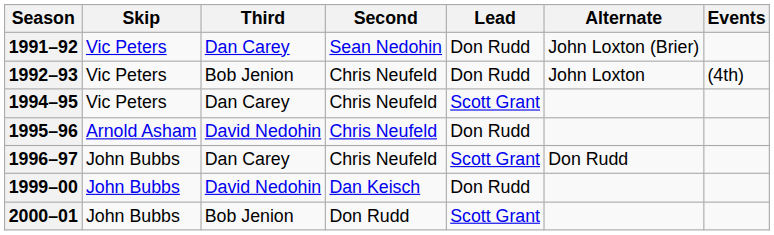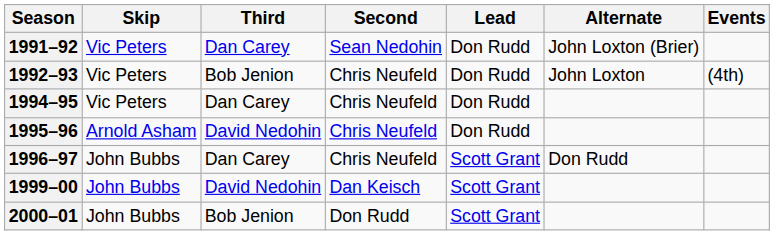 <table class="wikitable">
 <tr>
 <th scope="col">Season</th>
 <th scope="col">Skip</th>
 <th scope="col">Third</th>
 <th scope="col">Second</th>
 <th scope="col">Lead</th>
 <th scope="col">Alternate</th>
 <th scope="col">Events</th>
 </tr>
 <tr>
 <th scope="row">1991–92</th>
 <td><a href='#'>Vic Peters</a></td>
 <td><a href='#'>Dan Carey</a></td>
 <td><a href='#'>Sean Nedohin</a></td>
 <td>Don Rudd</td>
 <td>John Loxton (Brier)</td>
 <td> <br> </td>
 </tr>
 <tr>
 <th scope="row">1992–93</th>
 <td>Vic Peters</td>
 <td>Bob Jenion</td>
 <td>Chris Neufeld</td>
 <td>Don Rudd</td>
 <td>John Loxton</td>
 <td> (4th)</td>
 </tr>
 <tr>
 <th scope="row">1994–95</th>
 <td>Vic Peters</td>
 <td>Dan Carey</td>
 <td>Chris Neufeld</td>
-<td><a href='#'>Scott Grant</a></td>
+<td>Don Rudd</td>
 <td></td>
 <td></td>
 </tr>
 <tr>
 <th scope="row">1995–96</th>
 <td><a href='#'>Arnold Asham</a></td>
 <td><a href='#'>David Nedohin</a></td>
 <td><a href='#'>Chris Neufeld</a></td>
 <td>Don Rudd</td>
 <td></td>
 <td></td>
 </tr>
 <tr>
 <th scope="row">1996–97</th>
 <td>John Bubbs</td>
 <td>Dan Carey</td>
 <td>Chris Neufeld</td>
 <td><a href='#'>Scott Grant</a></td>
 <td>Don Rudd</td>
 <td> </td>
 </tr>
 <tr>
 <th scope="row">1999–00</th>
 <td><a href='#'>John Bubbs</a></td>
 <td><a href='#'>David Nedohin</a></td>
 <td><a href='#'>Dan Keisch</a></td>
-<td>Don Rudd</td>
+<td><a href='#'>Scott Grant</a></td>
 <td></td>
 <td></td>
 </tr>
 <tr>
 <th scope="row">2000–01</th>
 <td>John Bubbs</td>
 <td>Bob Jenion</td>
 <td>Don Rudd</td>
 <td><a href='#'>Scott Grant</a></td>
 <td></td>
 <td></td>
 </tr>
 </table>
